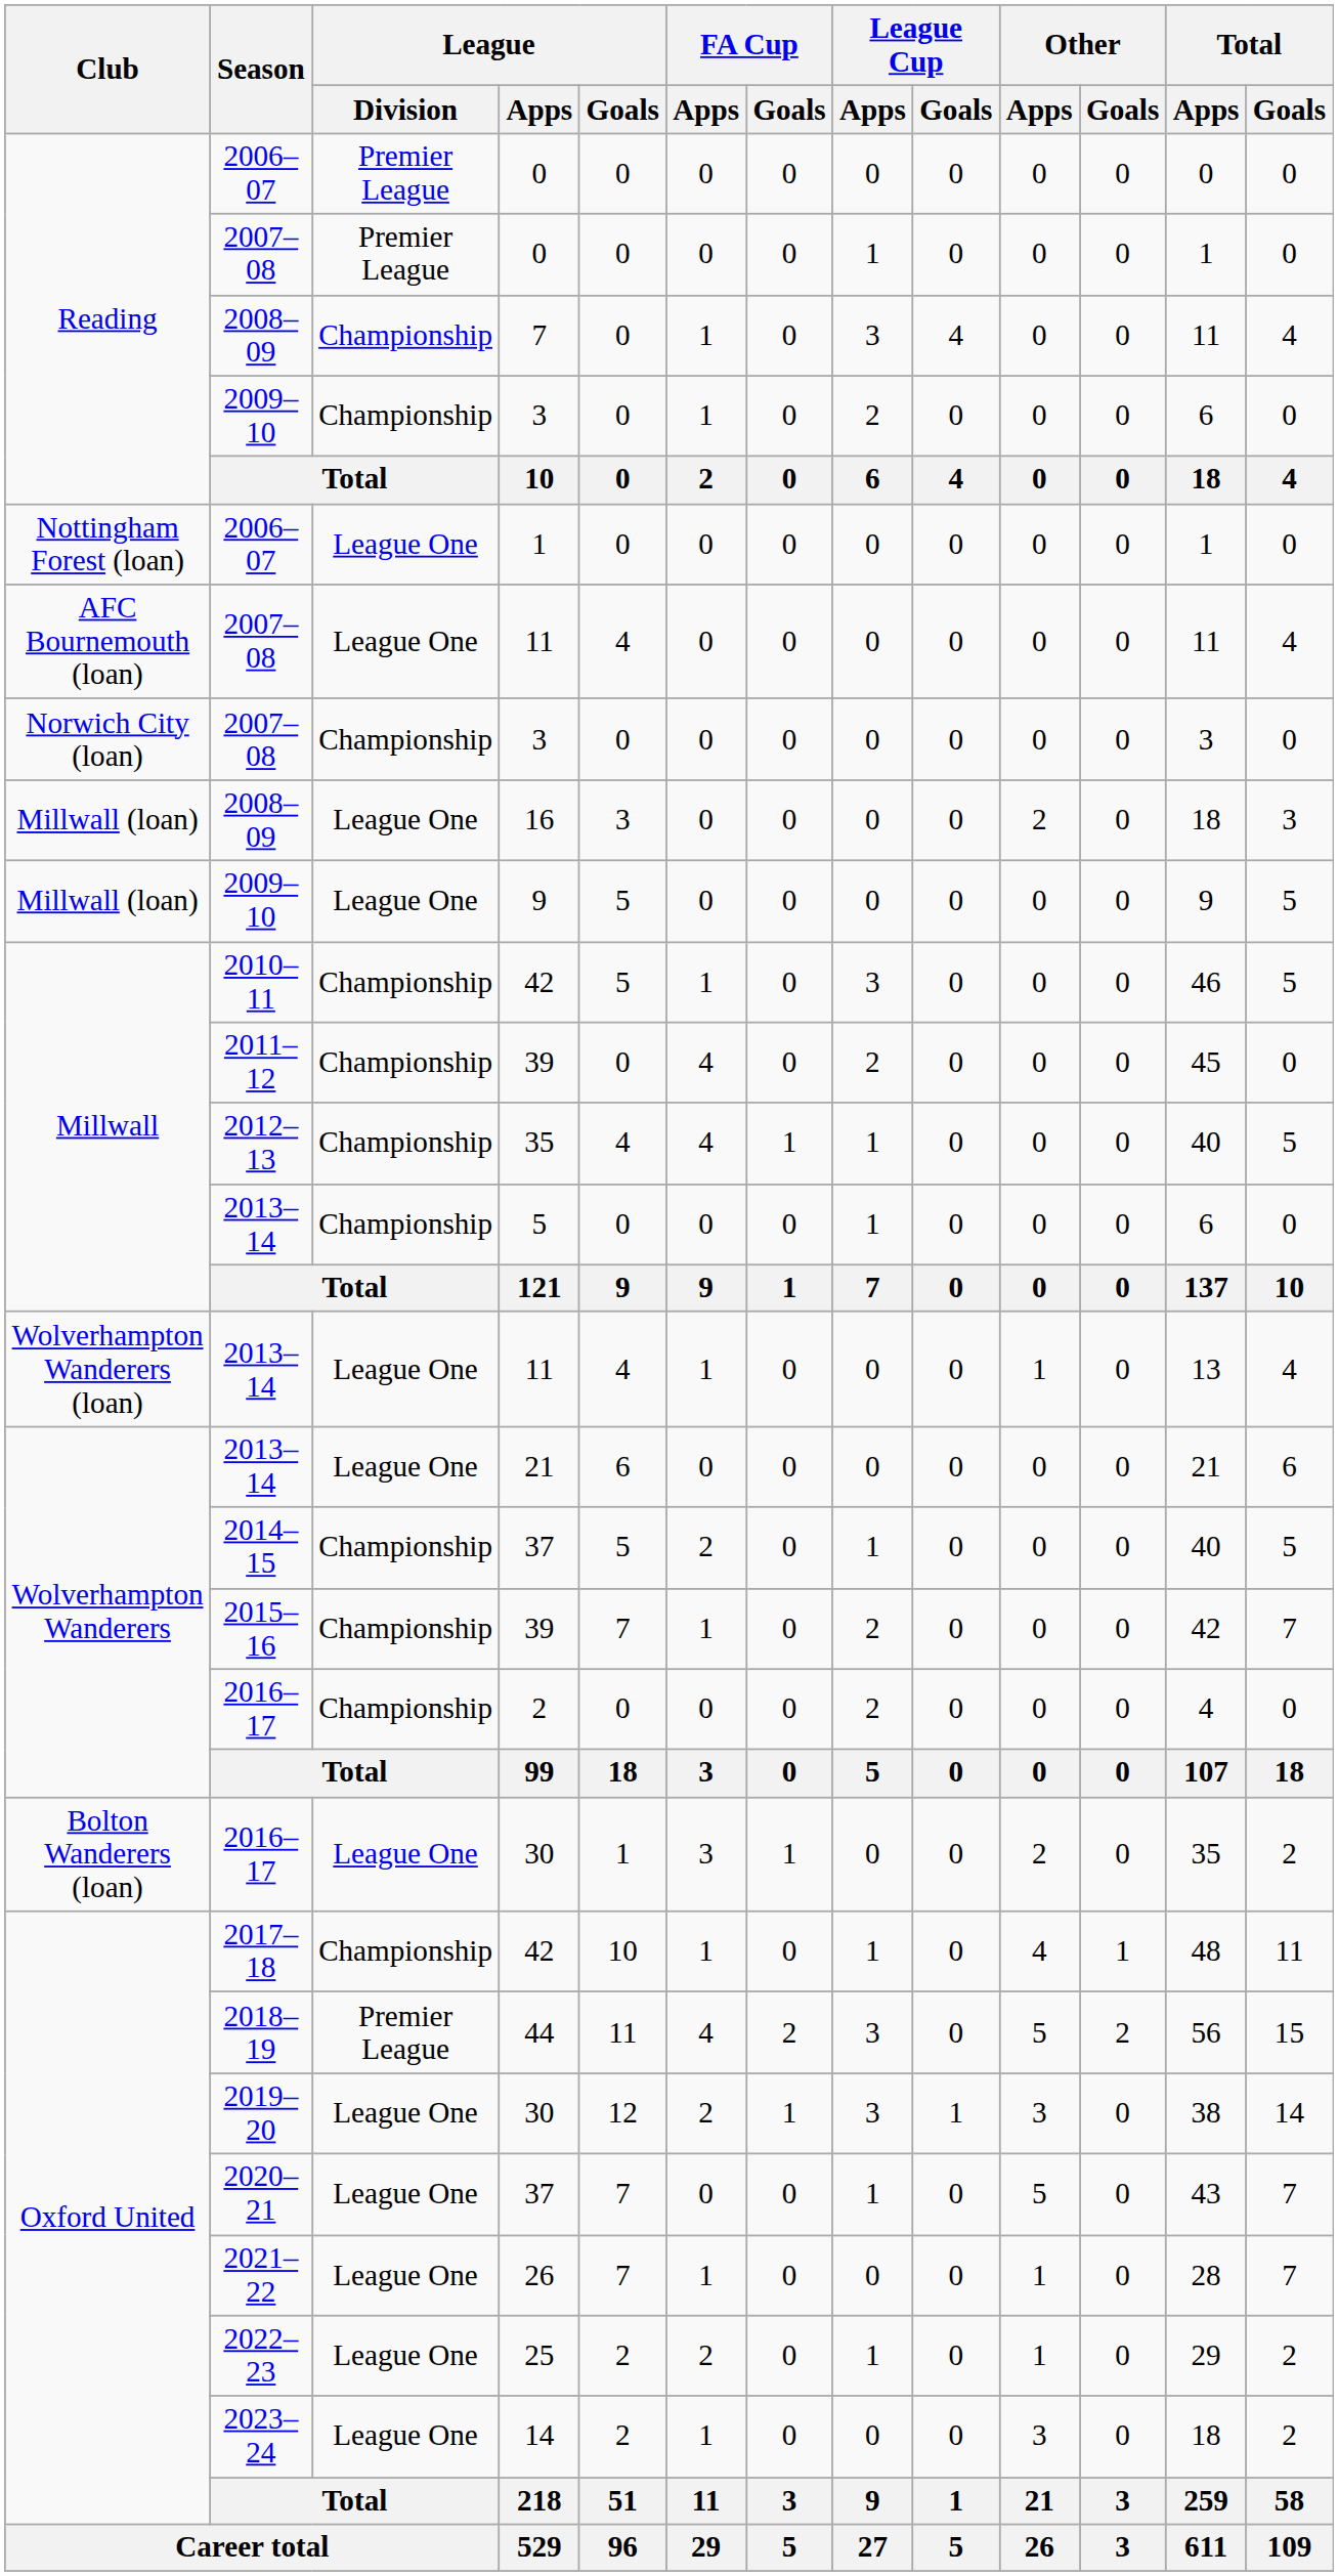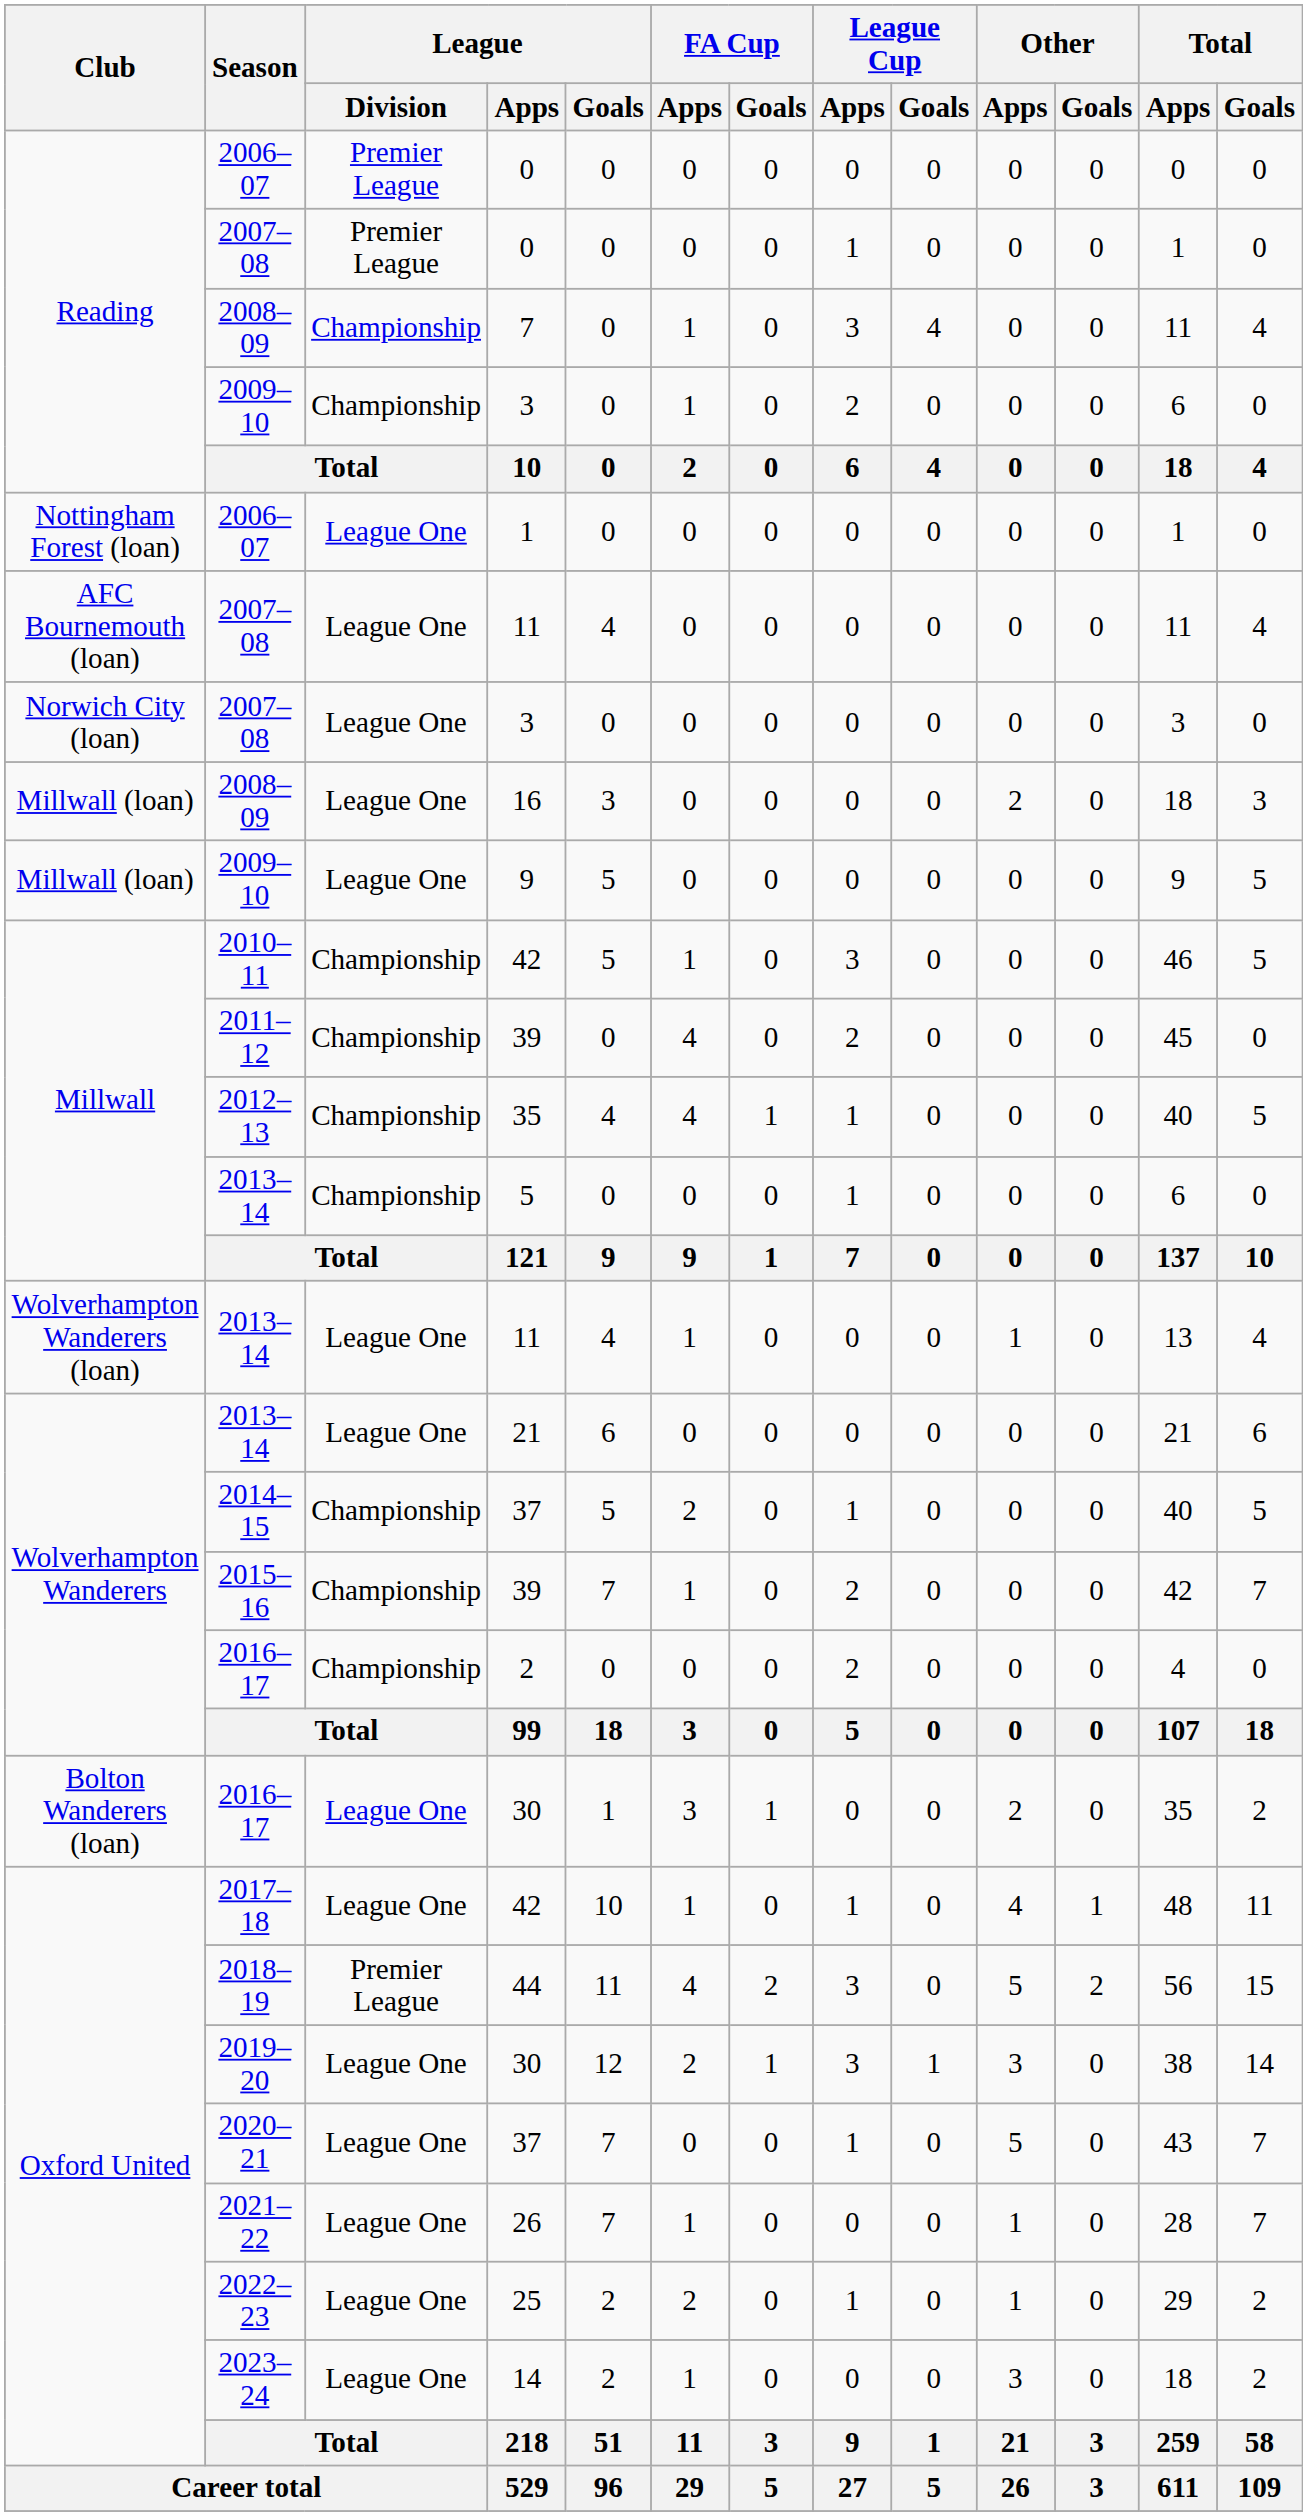 <table class="wikitable" style="text-align:center">
 <tr>
 <th rowspan="2">Club</th>
 <th rowspan="2">Season</th>
 <th colspan="3">League</th>
 <th colspan="2"><a href='#'>FA Cup</a></th>
 <th colspan="2"><a href='#'>League Cup</a></th>
 <th colspan="2">Other</th>
 <th colspan="2">Total</th>
 </tr>
 <tr>
 <th>Division</th>
 <th>Apps</th>
 <th>Goals</th>
 <th>Apps</th>
 <th>Goals</th>
 <th>Apps</th>
 <th>Goals</th>
 <th>Apps</th>
 <th>Goals</th>
 <th>Apps</th>
 <th>Goals</th>
 </tr>
 <tr>
 <td rowspan="5"><a href='#'>Reading</a></td>
 <td><a href='#'>2006–07</a></td>
 <td><a href='#'>Premier League</a></td>
 <td>0</td>
 <td>0</td>
 <td>0</td>
 <td>0</td>
 <td>0</td>
 <td>0</td>
 <td>0</td>
 <td>0</td>
 <td>0</td>
 <td>0</td>
 </tr>
 <tr>
 <td><a href='#'>2007–08</a></td>
 <td>Premier League</td>
 <td>0</td>
 <td>0</td>
 <td>0</td>
 <td>0</td>
 <td>1</td>
 <td>0</td>
 <td>0</td>
 <td>0</td>
 <td>1</td>
 <td>0</td>
 </tr>
 <tr>
 <td><a href='#'>2008–09</a></td>
 <td><a href='#'>Championship</a></td>
 <td>7</td>
 <td>0</td>
 <td>1</td>
 <td>0</td>
 <td>3</td>
 <td>4</td>
 <td>0</td>
 <td>0</td>
 <td>11</td>
 <td>4</td>
 </tr>
 <tr>
 <td><a href='#'>2009–10</a></td>
 <td>Championship</td>
 <td>3</td>
 <td>0</td>
 <td>1</td>
 <td>0</td>
 <td>2</td>
 <td>0</td>
 <td>0</td>
 <td>0</td>
 <td>6</td>
 <td>0</td>
 </tr>
 <tr>
 <th colspan="2">Total</th>
 <th>10</th>
 <th>0</th>
 <th>2</th>
 <th>0</th>
 <th>6</th>
 <th>4</th>
 <th>0</th>
 <th>0</th>
 <th>18</th>
 <th>4</th>
 </tr>
 <tr>
 <td><a href='#'>Nottingham Forest</a> (loan)</td>
 <td><a href='#'>2006–07</a></td>
 <td><a href='#'>League One</a></td>
 <td>1</td>
 <td>0</td>
 <td>0</td>
 <td>0</td>
 <td>0</td>
 <td>0</td>
 <td>0</td>
 <td>0</td>
 <td>1</td>
 <td>0</td>
 </tr>
 <tr>
 <td><a href='#'>AFC Bournemouth</a> (loan)</td>
 <td><a href='#'>2007–08</a></td>
 <td>League One</td>
 <td>11</td>
 <td>4</td>
 <td>0</td>
 <td>0</td>
 <td>0</td>
 <td>0</td>
 <td>0</td>
 <td>0</td>
 <td>11</td>
 <td>4</td>
 </tr>
 <tr>
 <td><a href='#'>Norwich City</a> (loan)</td>
 <td><a href='#'>2007–08</a></td>
-<td>Championship</td>
+<td>League One</td>
 <td>3</td>
 <td>0</td>
 <td>0</td>
 <td>0</td>
 <td>0</td>
 <td>0</td>
 <td>0</td>
 <td>0</td>
 <td>3</td>
 <td>0</td>
 </tr>
 <tr>
 <td><a href='#'>Millwall</a> (loan)</td>
 <td><a href='#'>2008–09</a></td>
 <td>League One</td>
 <td>16</td>
 <td>3</td>
 <td>0</td>
 <td>0</td>
 <td>0</td>
 <td>0</td>
 <td>2</td>
 <td>0</td>
 <td>18</td>
 <td>3</td>
 </tr>
 <tr>
 <td><a href='#'>Millwall</a> (loan)</td>
 <td><a href='#'>2009–10</a></td>
 <td>League One</td>
 <td>9</td>
 <td>5</td>
 <td>0</td>
 <td>0</td>
 <td>0</td>
 <td>0</td>
 <td>0</td>
 <td>0</td>
 <td>9</td>
 <td>5</td>
 </tr>
 <tr>
 <td rowspan="5"><a href='#'>Millwall</a></td>
 <td><a href='#'>2010–11</a></td>
 <td>Championship</td>
 <td>42</td>
 <td>5</td>
 <td>1</td>
 <td>0</td>
 <td>3</td>
 <td>0</td>
 <td>0</td>
 <td>0</td>
 <td>46</td>
 <td>5</td>
 </tr>
 <tr>
 <td><a href='#'>2011–12</a></td>
 <td>Championship</td>
 <td>39</td>
 <td>0</td>
 <td>4</td>
 <td>0</td>
 <td>2</td>
 <td>0</td>
 <td>0</td>
 <td>0</td>
 <td>45</td>
 <td>0</td>
 </tr>
 <tr>
 <td><a href='#'>2012–13</a></td>
 <td>Championship</td>
 <td>35</td>
 <td>4</td>
 <td>4</td>
 <td>1</td>
 <td>1</td>
 <td>0</td>
 <td>0</td>
 <td>0</td>
 <td>40</td>
 <td>5</td>
 </tr>
 <tr>
 <td><a href='#'>2013–14</a></td>
 <td>Championship</td>
 <td>5</td>
 <td>0</td>
 <td>0</td>
 <td>0</td>
 <td>1</td>
 <td>0</td>
 <td>0</td>
 <td>0</td>
 <td>6</td>
 <td>0</td>
 </tr>
 <tr>
 <th colspan="2">Total</th>
 <th>121</th>
 <th>9</th>
 <th>9</th>
 <th>1</th>
 <th>7</th>
 <th>0</th>
 <th>0</th>
 <th>0</th>
 <th>137</th>
 <th>10</th>
 </tr>
 <tr>
 <td><a href='#'>Wolverhampton Wanderers</a> (loan)</td>
 <td><a href='#'>2013–14</a></td>
 <td>League One</td>
 <td>11</td>
 <td>4</td>
 <td>1</td>
 <td>0</td>
 <td>0</td>
 <td>0</td>
 <td>1</td>
 <td>0</td>
 <td>13</td>
 <td>4</td>
 </tr>
 <tr>
 <td rowspan="5"><a href='#'>Wolverhampton Wanderers</a></td>
 <td><a href='#'>2013–14</a></td>
 <td>League One</td>
 <td>21</td>
 <td>6</td>
 <td>0</td>
 <td>0</td>
 <td>0</td>
 <td>0</td>
 <td>0</td>
 <td>0</td>
 <td>21</td>
 <td>6</td>
 </tr>
 <tr>
 <td><a href='#'>2014–15</a></td>
 <td>Championship</td>
 <td>37</td>
 <td>5</td>
 <td>2</td>
 <td>0</td>
 <td>1</td>
 <td>0</td>
 <td>0</td>
 <td>0</td>
 <td>40</td>
 <td>5</td>
 </tr>
 <tr>
 <td><a href='#'>2015–16</a></td>
 <td>Championship</td>
 <td>39</td>
 <td>7</td>
 <td>1</td>
 <td>0</td>
 <td>2</td>
 <td>0</td>
 <td>0</td>
 <td>0</td>
 <td>42</td>
 <td>7</td>
 </tr>
 <tr>
 <td><a href='#'>2016–17</a></td>
 <td>Championship</td>
 <td>2</td>
 <td>0</td>
 <td>0</td>
 <td>0</td>
 <td>2</td>
 <td>0</td>
 <td>0</td>
 <td>0</td>
 <td>4</td>
 <td>0</td>
 </tr>
 <tr>
 <th colspan="2">Total</th>
 <th>99</th>
 <th>18</th>
 <th>3</th>
 <th>0</th>
 <th>5</th>
 <th>0</th>
 <th>0</th>
 <th>0</th>
 <th>107</th>
 <th>18</th>
 </tr>
 <tr>
 <td><a href='#'>Bolton Wanderers</a> (loan)</td>
 <td><a href='#'>2016–17</a></td>
 <td><a href='#'>League One</a></td>
 <td>30</td>
 <td>1</td>
 <td>3</td>
 <td>1</td>
 <td>0</td>
 <td>0</td>
 <td>2</td>
 <td>0</td>
 <td>35</td>
 <td>2</td>
 </tr>
 <tr>
 <td rowspan="8"><a href='#'>Oxford United</a></td>
 <td><a href='#'>2017–18</a></td>
-<td>Championship</td>
+<td>League One</td>
 <td>42</td>
 <td>10</td>
 <td>1</td>
 <td>0</td>
 <td>1</td>
 <td>0</td>
 <td>4</td>
 <td>1</td>
 <td>48</td>
 <td>11</td>
 </tr>
 <tr>
 <td><a href='#'>2018–19</a></td>
 <td>Premier League</td>
 <td>44</td>
 <td>11</td>
 <td>4</td>
 <td>2</td>
 <td>3</td>
 <td>0</td>
 <td>5</td>
 <td>2</td>
 <td>56</td>
 <td>15</td>
 </tr>
 <tr>
 <td><a href='#'>2019–20</a></td>
 <td>League One</td>
 <td>30</td>
 <td>12</td>
 <td>2</td>
 <td>1</td>
 <td>3</td>
 <td>1</td>
 <td>3</td>
 <td>0</td>
 <td>38</td>
 <td>14</td>
 </tr>
 <tr>
 <td><a href='#'>2020–21</a></td>
 <td>League One</td>
 <td>37</td>
 <td>7</td>
 <td>0</td>
 <td>0</td>
 <td>1</td>
 <td>0</td>
 <td>5</td>
 <td>0</td>
 <td>43</td>
 <td>7</td>
 </tr>
 <tr>
 <td><a href='#'>2021–22</a></td>
 <td>League One</td>
 <td>26</td>
 <td>7</td>
 <td>1</td>
 <td>0</td>
 <td>0</td>
 <td>0</td>
 <td>1</td>
 <td>0</td>
 <td>28</td>
 <td>7</td>
 </tr>
 <tr>
 <td><a href='#'>2022–23</a></td>
 <td>League One</td>
 <td>25</td>
 <td>2</td>
 <td>2</td>
 <td>0</td>
 <td>1</td>
 <td>0</td>
 <td>1</td>
 <td>0</td>
 <td>29</td>
 <td>2</td>
 </tr>
 <tr>
 <td><a href='#'>2023–24</a></td>
 <td>League One</td>
 <td>14</td>
 <td>2</td>
 <td>1</td>
 <td>0</td>
 <td>0</td>
 <td>0</td>
 <td>3</td>
 <td>0</td>
 <td>18</td>
 <td>2</td>
 </tr>
 <tr>
 <th colspan="2">Total</th>
 <th>218</th>
 <th>51</th>
 <th>11</th>
 <th>3</th>
 <th>9</th>
 <th>1</th>
 <th>21</th>
 <th>3</th>
 <th>259</th>
 <th>58</th>
 </tr>
 <tr>
 <th colspan="3">Career total</th>
 <th>529</th>
 <th>96</th>
 <th>29</th>
 <th>5</th>
 <th>27</th>
 <th>5</th>
 <th>26</th>
 <th>3</th>
 <th>611</th>
 <th>109</th>
 </tr>
 </table>
